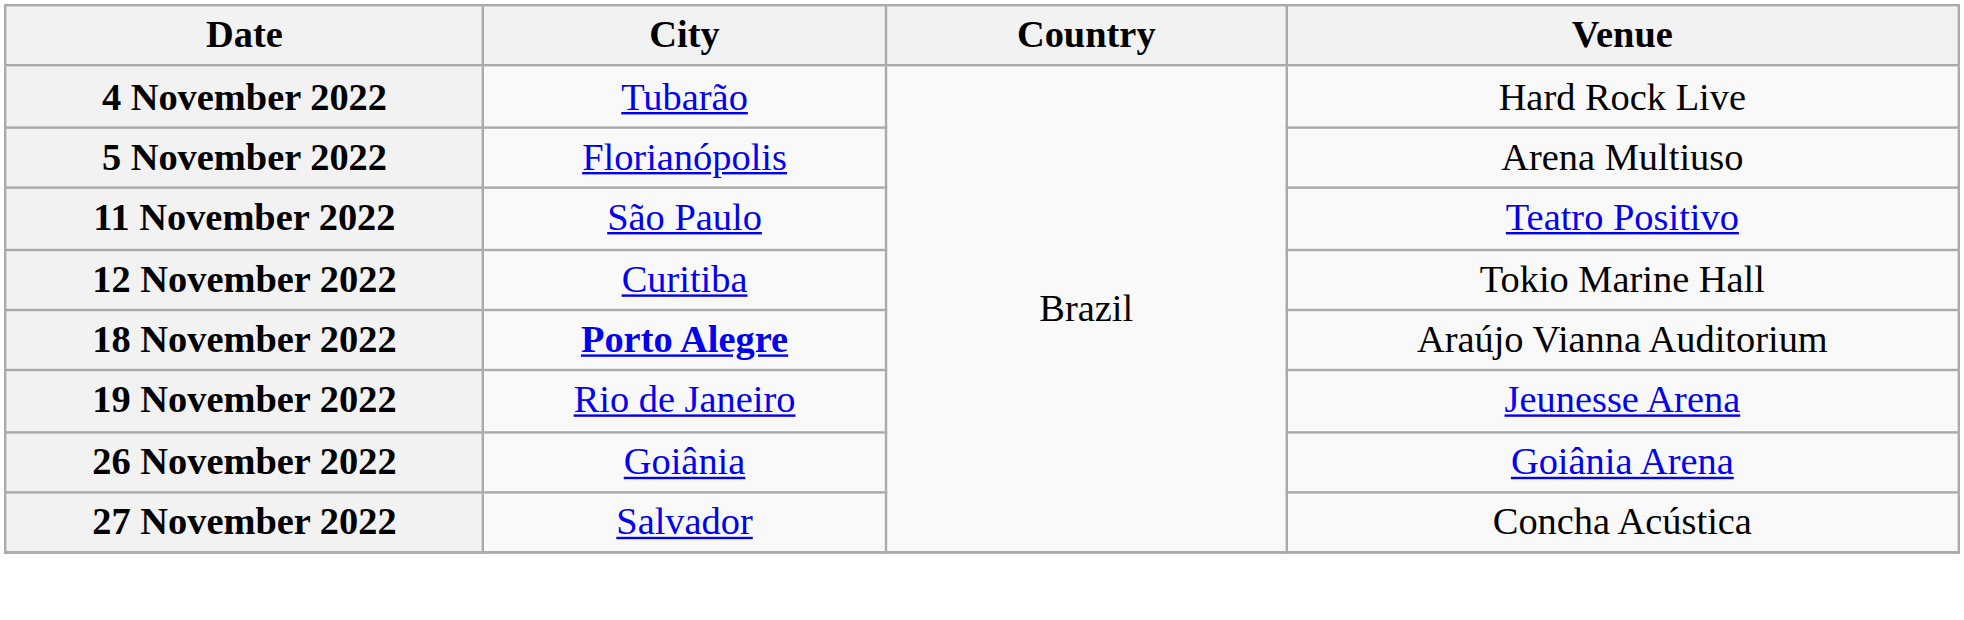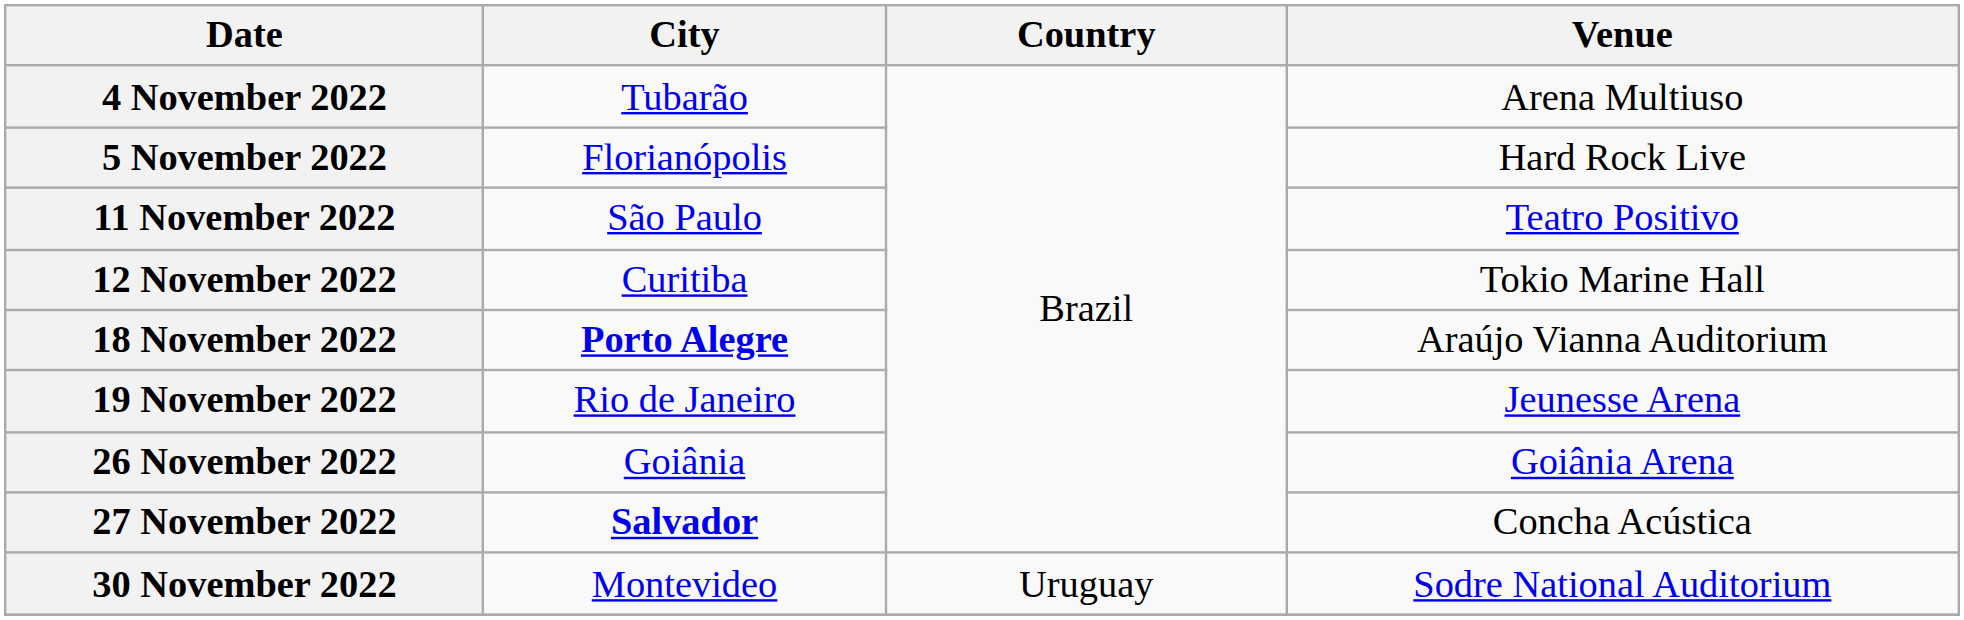 <table class="wikitable plainrowheaders" style="text-align:center;">
 <tr>
 <th scope="col" style="width:12em;">Date</th>
 <th scope="col" style="width:10em;">City</th>
 <th scope="col" style="width:10em;">Country</th>
 <th scope="col" style="width:17em;">Venue</th>
 </tr>
 <tr>
 <th scope="row" style="text-align:center;">4 November 2022</th>
 <td><a href='#'>Tubarão</a></td>
 <td rowspan="8">Brazil</td>
-<td>Hard Rock Live</td>
+<td>Arena Multiuso</td>
 </tr>
 <tr>
 <th scope="row" style="text-align:center;">5 November 2022</th>
 <td><a href='#'>Florianópolis</a></td>
-<td>Arena Multiuso</td>
+<td>Hard Rock Live</td>
 </tr>
 <tr>
 <th scope="row" style="text-align:center;">11 November 2022</th>
 <td><a href='#'>São Paulo</a></td>
 <td><a href='#'>Teatro Positivo</a></td>
 </tr>
 <tr>
 <th scope="row" style="text-align:center;">12 November 2022</th>
 <td><a href='#'>Curitiba</a></td>
 <td>Tokio Marine Hall</td>
 </tr>
 <tr>
 <th scope="row" style="text-align:center;">18 November 2022</th>
 <td><strong><a href='#'>Porto Alegre</a></strong></td>
 <td>Araújo Vianna Auditorium</td>
 </tr>
 <tr>
 <th scope="row" style="text-align:center;">19 November 2022</th>
 <td><a href='#'>Rio de Janeiro</a></td>
 <td><a href='#'>Jeunesse Arena</a></td>
 </tr>
 <tr>
 <th scope="row" style="text-align:center;">26 November 2022</th>
 <td><a href='#'>Goiânia</a></td>
 <td><a href='#'>Goiânia Arena</a></td>
 </tr>
 <tr>
 <th scope="row" style="text-align:center;">27 November 2022</th>
-<td><a href='#'>Salvador</a></td>
+<td><strong><a href='#'>Salvador</a></strong></td>
 <td>Concha Acústica</td>
+</tr>
+<tr>
+<th scope="row" style="text-align:center;">30 November 2022</th>
+<td><a href='#'>Montevideo</a></td>
+<td>Uruguay</td>
+<td><a href='#'>Sodre National Auditorium</a></td>
 </tr>
 <tr>
 </tr>
 </table>
